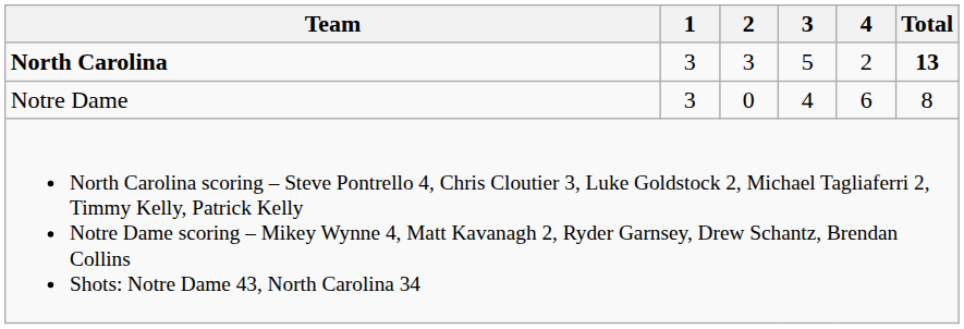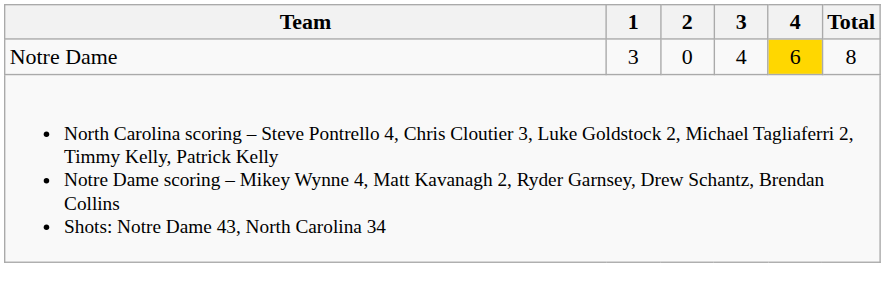 <table class="wikitable" style="text-align:center; max-width:40em">
 <tr>
 <th>Team</th>
 <th style="width:2em">1</th>
 <th style="width:2em">2</th>
 <th style="width:2em">3</th>
 <th style="width:2em">4</th>
 <th style="width:2em">Total</th>
 </tr>
 <tr>
-<td style="text-align:left"><strong>North Carolina</strong></td>
-<td>3</td>
-<td>3</td>
-<td>5</td>
-<td>2</td>
-<td><strong>13</strong></td>
-</tr>
-<tr>
 <td style="text-align:left">Notre Dame</td>
 <td>3</td>
 <td>0</td>
 <td>4</td>
-<td>6</td>
+<td style="background: gold;">6</td>
 <td>8</td>
 </tr>
 <tr>
 <td colspan=6 style="text-align:left; font-size:88%;"><br><ul><li>North Carolina scoring – Steve Pontrello 4, Chris Cloutier 3, Luke Goldstock 2, Michael Tagliaferri 2, Timmy Kelly, Patrick Kelly</li><li>Notre Dame scoring – Mikey Wynne 4, Matt Kavanagh 2, Ryder Garnsey, Drew Schantz, Brendan Collins</li><li>Shots: Notre Dame 43, North Carolina 34</li></ul></td>
 </tr>
 </table>
